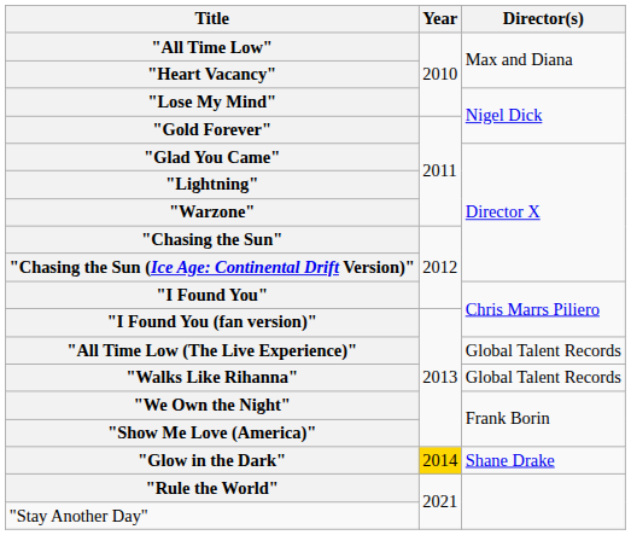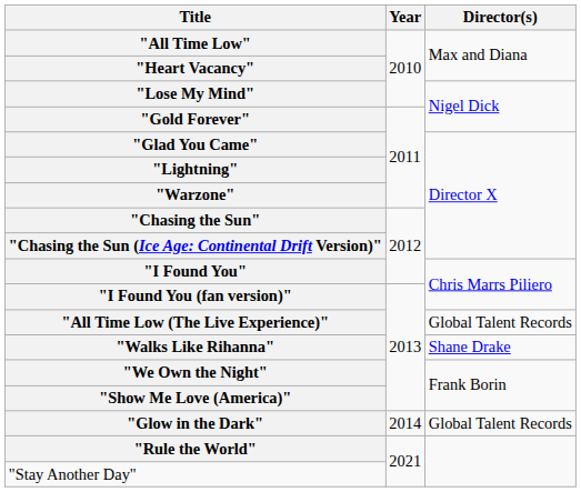 <table class="wikitable plainrowheaders">
 <tr>
 <th scope="col">Title</th>
 <th scope="col">Year</th>
 <th scope="col">Director(s)</th>
 </tr>
 <tr>
 <th scope="row">"All Time Low"</th>
 <td rowspan="3">2010</td>
 <td rowspan="2">Max and Diana</td>
 </tr>
 <tr>
 <th scope="row">"Heart Vacancy"</th>
 </tr>
 <tr>
 <th scope="row">"Lose My Mind"</th>
 <td rowspan="2"><a href='#'>Nigel Dick</a></td>
 </tr>
 <tr>
 <th scope="row">"Gold Forever"</th>
 <td rowspan="4">2011</td>
 </tr>
 <tr>
 <th scope="row">"Glad You Came"</th>
 <td rowspan="5"><a href='#'>Director X</a></td>
 </tr>
 <tr>
 <th scope="row">"Lightning"</th>
 </tr>
 <tr>
 <th scope="row">"Warzone"</th>
 </tr>
 <tr>
 <th scope="row">"Chasing the Sun"</th>
 <td rowspan="3">2012</td>
 </tr>
 <tr>
 <th scope="row">"Chasing the Sun (<em><a href='#'>Ice Age: Continental Drift</a></em> Version)"</th>
 </tr>
 <tr>
 <th scope="row">"I Found You"</th>
 <td rowspan="2"><a href='#'>Chris Marrs Piliero</a></td>
 </tr>
 <tr>
 <th scope="row">"I Found You (fan version)"</th>
 <td rowspan="5">2013</td>
 </tr>
 <tr>
 <th scope="row">"All Time Low (The Live Experience)"</th>
 <td>Global Talent Records</td>
 </tr>
 <tr>
 <th scope="row">"Walks Like Rihanna"</th>
-<td>Global Talent Records</td>
+<td><a href='#'>Shane Drake</a></td>
 </tr>
 <tr>
 <th scope="row">"We Own the Night"</th>
 <td rowspan="2">Frank Borin</td>
 </tr>
 <tr>
 <th scope="row">"Show Me Love (America)"</th>
 </tr>
 <tr>
 <th scope="row">"Glow in the Dark"</th>
-<td style="background: gold;">2014</td>
-<td><a href='#'>Shane Drake</a></td>
+<td>2014</td>
+<td>Global Talent Records</td>
 </tr>
 <tr>
 <th scope="row">"Rule the World"</th>
 <td rowspan="2">2021</td>
 </tr>
 <tr>
 <td scope="row">"Stay Another Day"</td>
 </tr>
 </table>
